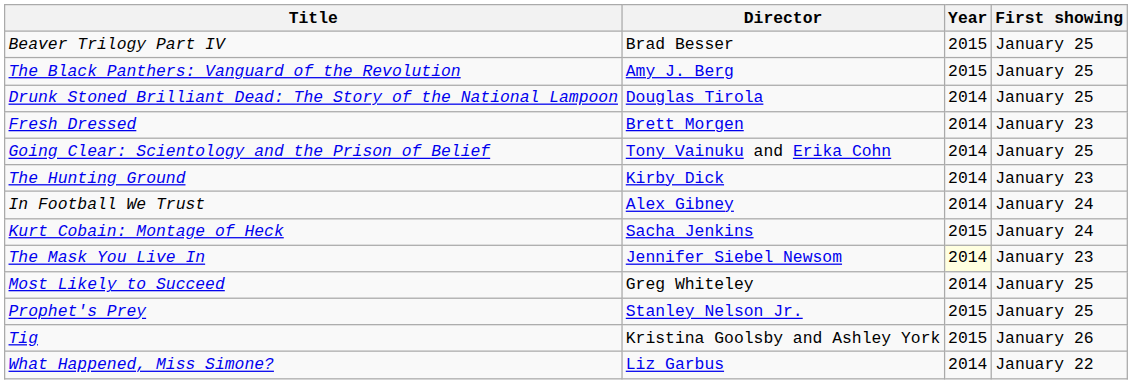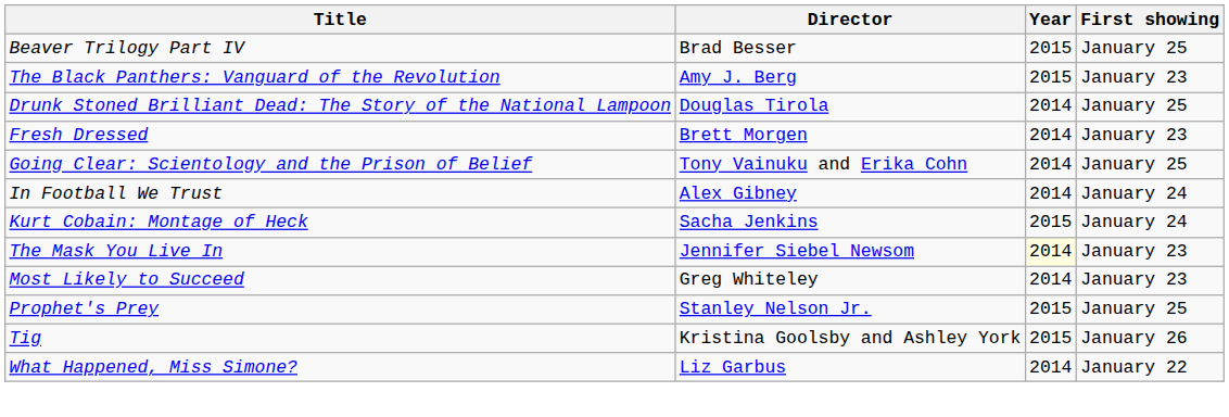 <table class="wikitable sortable">
 <tr>
 <th>Title</th>
 <th>Director</th>
 <th>Year</th>
 <th>First showing</th>
 </tr>
 <tr>
 <td><em>Beaver Trilogy Part IV</em></td>
 <td>Brad Besser</td>
 <td>2015</td>
 <td>January 25</td>
 </tr>
 <tr>
 <td><em><a href='#'>The Black Panthers: Vanguard of the Revolution</a></em></td>
 <td><a href='#'>Amy J. Berg</a></td>
 <td>2015</td>
-<td>January 25</td>
+<td>January 23</td>
 </tr>
 <tr>
 <td><em><a href='#'>Drunk Stoned Brilliant Dead: The Story of the National Lampoon</a></em></td>
 <td><a href='#'>Douglas Tirola</a></td>
 <td>2014</td>
 <td>January 25</td>
 </tr>
 <tr>
 <td><em><a href='#'>Fresh Dressed</a></em></td>
 <td><a href='#'>Brett Morgen</a></td>
 <td>2014</td>
 <td>January 23</td>
 </tr>
 <tr>
 <td><em><a href='#'>Going Clear: Scientology and the Prison of Belief</a></em></td>
 <td><a href='#'>Tony Vainuku</a> and <a href='#'>Erika Cohn</a></td>
 <td>2014</td>
 <td>January 25</td>
-</tr>
-<tr>
-<td><em><a href='#'>The Hunting Ground</a></em></td>
-<td><a href='#'>Kirby Dick</a></td>
-<td>2014</td>
-<td>January 23</td>
 </tr>
 <tr>
 <td><em>In Football We Trust</em></td>
 <td><a href='#'>Alex Gibney</a></td>
 <td>2014</td>
 <td>January 24</td>
 </tr>
 <tr>
 <td><em><a href='#'>Kurt Cobain: Montage of Heck</a></em></td>
 <td><a href='#'>Sacha Jenkins</a></td>
 <td>2015</td>
 <td>January 24</td>
 </tr>
 <tr>
 <td><em><a href='#'>The Mask You Live In</a></em></td>
 <td><a href='#'>Jennifer Siebel Newsom</a></td>
 <td style="background: lightyellow;">2014</td>
 <td>January 23</td>
 </tr>
 <tr>
 <td><em><a href='#'>Most Likely to Succeed</a></em></td>
 <td>Greg Whiteley</td>
 <td>2014</td>
-<td>January 25</td>
+<td>January 23</td>
 </tr>
 <tr>
 <td><em><a href='#'>Prophet's Prey</a></em></td>
 <td><a href='#'>Stanley Nelson Jr.</a></td>
 <td>2015</td>
 <td>January 25</td>
 </tr>
 <tr>
 <td><em><a href='#'>Tig</a></em></td>
 <td>Kristina Goolsby and Ashley York</td>
 <td>2015</td>
 <td>January 26</td>
 </tr>
 <tr>
 <td><em><a href='#'>What Happened, Miss Simone?</a></em></td>
 <td><a href='#'>Liz Garbus</a></td>
 <td>2014</td>
 <td>January 22</td>
 </tr>
 </table>
